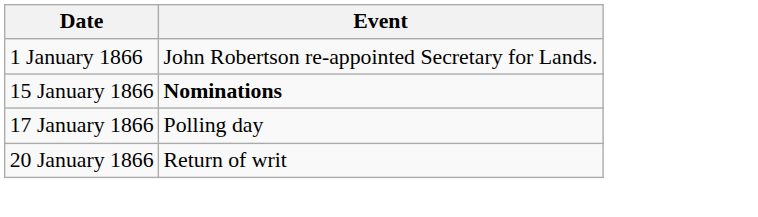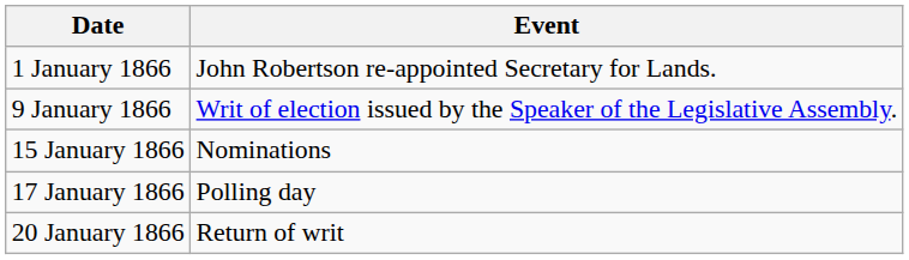 <table class="wikitable">
 <tr>
 <th>Date</th>
 <th>Event</th>
 </tr>
 <tr>
 <td>1 January 1866</td>
 <td>John Robertson re-appointed Secretary for Lands.</td>
 </tr>
 <tr>
+<td>9 January 1866</td>
+<td><a href='#'>Writ of election</a> issued by the <a href='#'>Speaker of the Legislative Assembly</a>.</td>
+</tr>
+<tr>
 <td>15 January 1866</td>
-<td><strong>Nominations</strong></td>
+<td>Nominations</td>
 </tr>
 <tr>
 <td>17 January 1866</td>
 <td>Polling day</td>
 </tr>
 <tr>
 <td>20 January 1866</td>
 <td>Return of writ</td>
 </tr>
 </table>
